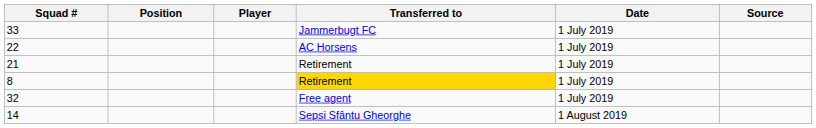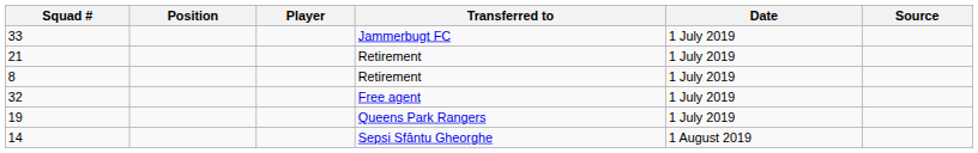 <table class="wikitable sortable" style="width:90%; text-align:center; font-size:95%; text-align:left;">
 <tr>
 <th>Squad #</th>
 <th>Position</th>
 <th>Player</th>
 <th>Transferred to</th>
 <th>Date</th>
 <th>Source</th>
 </tr>
 <tr>
 <td>33</td>
 <td></td>
 <td></td>
 <td> <a href='#'>Jammerbugt FC</a></td>
 <td>1 July 2019</td>
 <td></td>
 </tr>
 <tr>
-<td>22</td>
-<td></td>
-<td></td>
-<td> <a href='#'>AC Horsens</a></td>
-<td>1 July 2019</td>
-<td></td>
-</tr>
-<tr>
 <td>21</td>
 <td></td>
 <td></td>
 <td>Retirement</td>
 <td>1 July 2019</td>
 <td></td>
 </tr>
 <tr>
 <td>8</td>
 <td></td>
 <td></td>
-<td style="background: gold;">Retirement</td>
+<td>Retirement</td>
 <td>1 July 2019</td>
 <td></td>
 </tr>
 <tr>
 <td>32</td>
 <td></td>
 <td></td>
 <td><a href='#'>Free agent</a></td>
 <td>1 July 2019</td>
 <td></td>
 </tr>
 <tr>
+<td>19</td>
+<td></td>
+<td></td>
+<td> <a href='#'>Queens Park Rangers</a></td>
+<td>1 July 2019</td>
+<td></td>
+</tr>
+<tr>
 <td>14</td>
 <td></td>
 <td></td>
 <td> <a href='#'>Sepsi Sfântu Gheorghe</a></td>
 <td>1 August 2019</td>
 <td></td>
 </tr>
 </table>
